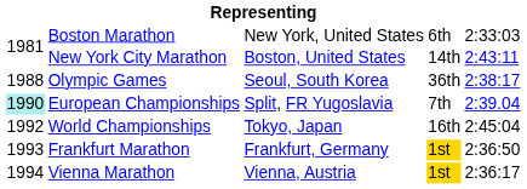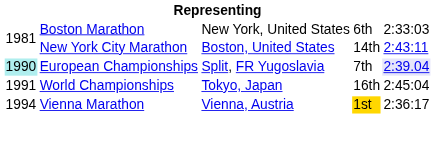 <table>
 <tr>
 <th colspan="5">Representing </th>
 </tr>
 <tr>
 <td rowspan=2>1981</td>
 <td><a href='#'>Boston Marathon</a></td>
 <td>New York, United States</td>
 <td>6th</td>
 <td>2:33:03</td>
 </tr>
 <tr>
 <td><a href='#'>New York City Marathon</a></td>
 <td><a href='#'>Boston, United States</a></td>
 <td>14th</td>
 <td><a href='#'>2:43:11</a></td>
 </tr>
 <tr>
-<td>1988</td>
-<td><a href='#'>Olympic Games</a></td>
-<td><a href='#'>Seoul, South Korea</a></td>
-<td>36th</td>
-<td><a href='#'>2:38:17</a></td>
-</tr>
-<tr>
 <td style="background: paleturquoise;">1990</td>
 <td><a href='#'>European Championships</a></td>
 <td><a href='#'>Split</a>, <a href='#'>FR Yugoslavia</a></td>
 <td>7th</td>
-<td><a href='#'>2:39.04</a></td>
+<td style="background: lavender;"><a href='#'>2:39.04</a></td>
 </tr>
 <tr>
-<td>1992</td>
+<td>1991</td>
 <td><a href='#'>World Championships</a></td>
 <td><a href='#'>Tokyo, Japan</a></td>
 <td>16th</td>
 <td>2:45:04</td>
-</tr>
-<tr>
-<td>1993</td>
-<td><a href='#'>Frankfurt Marathon</a></td>
-<td><a href='#'>Frankfurt, Germany</a></td>
-<td bgcolor="gold">1st</td>
-<td>2:36:50</td>
 </tr>
 <tr>
 <td>1994</td>
 <td><a href='#'>Vienna Marathon</a></td>
 <td><a href='#'>Vienna, Austria</a></td>
 <td bgcolor="gold">1st</td>
 <td>2:36:17</td>
 </tr>
 </table>
